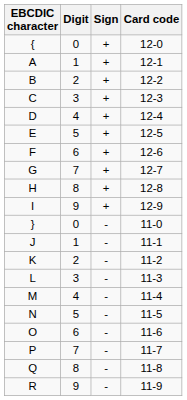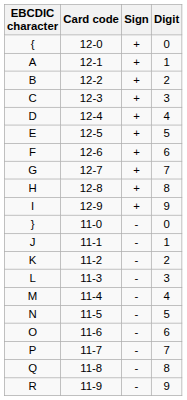 <table class="wikitable" style="text-align:center">
 <tr>
 <th>EBCDIC<br>character</th>
+<th>Card code</th>
+<th>Sign</th>
 <th>Digit</th>
-<th>Sign</th>
-<th>Card code</th>
 </tr>
 <tr>
 <td>{</td>
+<td>12-0</td>
+<td>+</td>
 <td>0</td>
-<td>+</td>
-<td>12-0</td>
 </tr>
 <tr>
 <td>A</td>
+<td>12-1</td>
+<td>+</td>
 <td>1</td>
-<td>+</td>
-<td>12-1</td>
 </tr>
 <tr>
 <td>B</td>
+<td>12-2</td>
+<td>+</td>
 <td>2</td>
-<td>+</td>
-<td>12-2</td>
 </tr>
 <tr>
 <td>C</td>
+<td>12-3</td>
+<td>+</td>
 <td>3</td>
-<td>+</td>
-<td>12-3</td>
 </tr>
 <tr>
 <td>D</td>
+<td>12-4</td>
+<td>+</td>
 <td>4</td>
-<td>+</td>
-<td>12-4</td>
 </tr>
 <tr>
 <td>E</td>
+<td>12-5</td>
+<td>+</td>
 <td>5</td>
-<td>+</td>
-<td>12-5</td>
 </tr>
 <tr>
 <td>F</td>
+<td>12-6</td>
+<td>+</td>
 <td>6</td>
-<td>+</td>
-<td>12-6</td>
 </tr>
 <tr>
 <td>G</td>
+<td>12-7</td>
+<td>+</td>
 <td>7</td>
-<td>+</td>
-<td>12-7</td>
 </tr>
 <tr>
 <td>H</td>
+<td>12-8</td>
+<td>+</td>
 <td>8</td>
-<td>+</td>
-<td>12-8</td>
 </tr>
 <tr>
 <td>I</td>
+<td>12-9</td>
+<td>+</td>
 <td>9</td>
-<td>+</td>
-<td>12-9</td>
 </tr>
 <tr>
 <td>}</td>
+<td>11-0</td>
+<td>-</td>
 <td>0</td>
-<td>-</td>
-<td>11-0</td>
 </tr>
 <tr>
 <td>J</td>
+<td>11-1</td>
+<td>-</td>
 <td>1</td>
-<td>-</td>
-<td>11-1</td>
 </tr>
 <tr>
 <td>K</td>
+<td>11-2</td>
+<td>-</td>
 <td>2</td>
-<td>-</td>
-<td>11-2</td>
 </tr>
 <tr>
 <td>L</td>
+<td>11-3</td>
+<td>-</td>
 <td>3</td>
-<td>-</td>
-<td>11-3</td>
 </tr>
 <tr>
 <td>M</td>
+<td>11-4</td>
+<td>-</td>
 <td>4</td>
-<td>-</td>
-<td>11-4</td>
 </tr>
 <tr>
 <td>N</td>
+<td>11-5</td>
+<td>-</td>
 <td>5</td>
-<td>-</td>
-<td>11-5</td>
 </tr>
 <tr>
 <td>O</td>
+<td>11-6</td>
+<td>-</td>
 <td>6</td>
-<td>-</td>
-<td>11-6</td>
 </tr>
 <tr>
 <td>P</td>
+<td>11-7</td>
+<td>-</td>
 <td>7</td>
-<td>-</td>
-<td>11-7</td>
 </tr>
 <tr>
 <td>Q</td>
+<td>11-8</td>
+<td>-</td>
 <td>8</td>
-<td>-</td>
-<td>11-8</td>
 </tr>
 <tr>
 <td>R</td>
+<td>11-9</td>
+<td>-</td>
 <td>9</td>
-<td>-</td>
-<td>11-9</td>
 </tr>
 </table>
